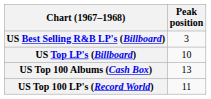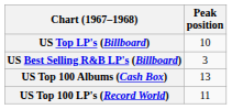 <table class="wikitable sortable plainrowheaders" style="text-align:center">
 <tr>
 <th scope="col">Chart (1967–1968)</th>
 <th scope="col">Peak<br>position</th>
 </tr>
 <tr>
+<th scope="row">US <a href='#'>Top LP's</a> (<em><a href='#'>Billboard</a></em>)</th>
+<td>10</td>
+</tr>
+<tr>
 <th scope="row">US <a href='#'>Best Selling R&B LP's</a> (<em><a href='#'>Billboard</a></em>)</th>
 <td>3</td>
-</tr>
-<tr>
-<th scope="row">US <a href='#'>Top LP's</a> (<em><a href='#'>Billboard</a></em>)</th>
-<td>10</td>
 </tr>
 <tr>
 <th scope="row">US Top 100 Albums (<em><a href='#'>Cash Box</a></em>)</th>
 <td>13</td>
 </tr>
 <tr>
 <th scope="row">US Top 100 LP's (<em><a href='#'>Record World</a></em>)</th>
 <td>11</td>
 </tr>
 </table>
